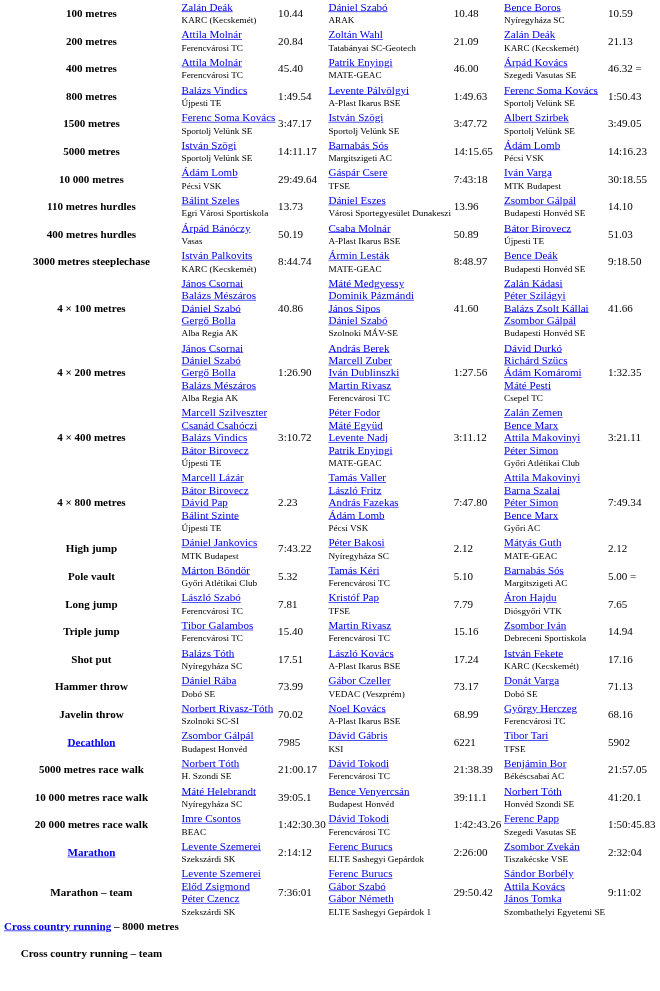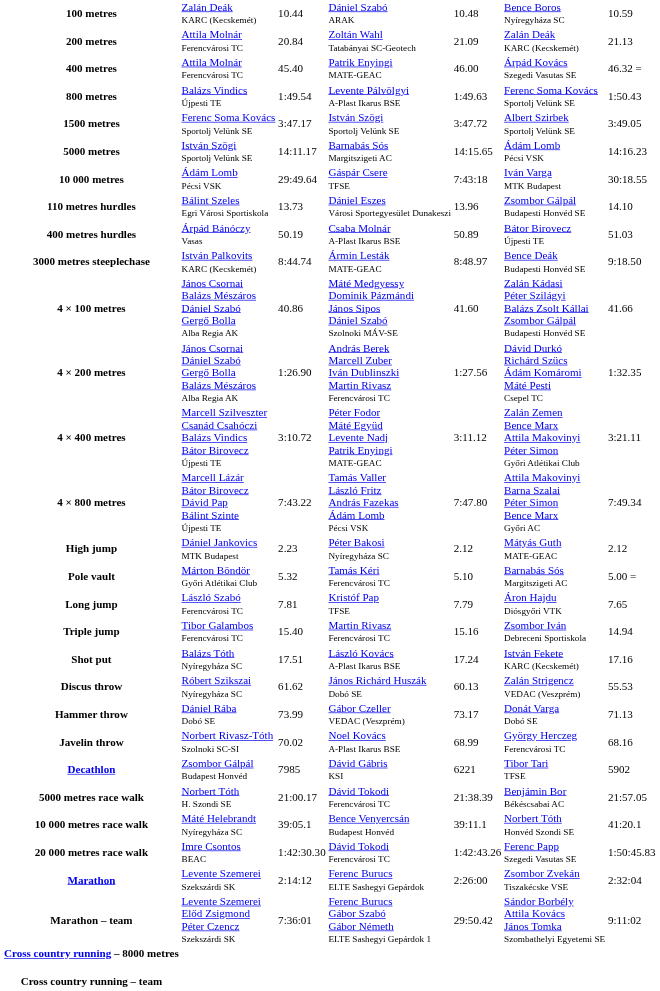 <table>
 <tr>
 <th>100 metres</th>
 <td><a href='#'>Zalán Deák</a><br><small>KARC (Kecskemét)</small></td>
 <td>10.44 </td>
 <td><a href='#'>Dániel Szabó</a><br><small>ARAK</small></td>
 <td>10.48 </td>
 <td><a href='#'>Bence Boros</a><br><small>Nyíregyháza SC</small></td>
 <td>10.59</td>
 </tr>
 <tr>
 <th>200 metres</th>
 <td><a href='#'>Attila Molnár</a><br><small>Ferencvárosi TC</small></td>
 <td>20.84 </td>
 <td><a href='#'>Zoltán Wahl</a><br><small>Tatabányai SC-Geotech</small></td>
 <td>21.09</td>
 <td><a href='#'>Zalán Deák</a><br><small>KARC (Kecskemét)</small></td>
 <td>21.13 </td>
 </tr>
 <tr>
 <th>400 metres</th>
 <td><a href='#'>Attila Molnár</a><br><small>Ferencvárosi TC</small></td>
 <td>45.40</td>
 <td><a href='#'>Patrik Enyingi</a><br><small>MATE-GEAC</small></td>
 <td>46.00 </td>
 <td><a href='#'>Árpád Kovács</a><br><small>Szegedi Vasutas SE</small></td>
 <td>46.32 =</td>
 </tr>
 <tr>
 <th>800 metres</th>
 <td><a href='#'>Balázs Vindics</a><br><small>Újpesti TE</small></td>
 <td>1:49.54</td>
 <td><a href='#'>Levente Pálvölgyi</a><br><small>A-Plast Ikarus BSE</small></td>
 <td>1:49.63 </td>
 <td><a href='#'>Ferenc Soma Kovács</a> <br><small>Sportolj Velünk SE</small></td>
 <td>1:50.43 </td>
 </tr>
 <tr>
 <th>1500 metres</th>
 <td><a href='#'>Ferenc Soma Kovács</a><br><small>Sportolj Velünk SE</small></td>
 <td>3:47.17</td>
 <td><a href='#'>István Szögi</a><br><small>Sportolj Velünk SE</small></td>
 <td>3:47.72</td>
 <td><a href='#'>Albert Szirbek</a><br><small>Sportolj Velünk SE</small></td>
 <td>3:49.05</td>
 </tr>
 <tr>
 <th>5000 metres</th>
 <td><a href='#'>István Szögi</a><br><small>Sportolj Velünk SE</small></td>
 <td>14:11.17 </td>
 <td><a href='#'>Barnabás Sós</a><br><small>Margitszigeti AC</small></td>
 <td>14:15.65 </td>
 <td><a href='#'>Ádám Lomb</a><br><small>Pécsi VSK</small></td>
 <td>14:16.23 </td>
 </tr>
 <tr>
 <th>10 000 metres</th>
 <td><a href='#'>Ádám Lomb</a><br><small>Pécsi VSK</small></td>
 <td>29:49.64</td>
 <td><a href='#'>Gáspár Csere</a><br><small>TFSE</small></td>
 <td>7:43:18</td>
 <td><a href='#'>Iván Varga</a><br><small>MTK Budapest</small></td>
 <td>30:18.55</td>
 </tr>
 <tr>
 <th>110 metres hurdles</th>
 <td><a href='#'>Bálint Szeles</a><br><small>Egri Városi Sportiskola</small></td>
 <td>13.73</td>
 <td><a href='#'>Dániel Eszes</a><br><small>Városi Sportegyesület Dunakeszi</small></td>
 <td>13.96</td>
 <td><a href='#'>Zsombor Gálpál</a><br><small> Budapesti Honvéd SE </small></td>
 <td>14.10 </td>
 </tr>
 <tr>
 <th>400 metres hurdles</th>
 <td><a href='#'>Árpád Bánóczy</a><br><small>Vasas</small></td>
 <td>50.19</td>
 <td><a href='#'>Csaba Molnár</a><br><small>A-Plast Ikarus BSE</small></td>
 <td>50.89</td>
 <td><a href='#'>Bátor Birovecz</a><br><small>Újpesti TE</small></td>
 <td>51.03 </td>
 </tr>
 <tr>
 <th>3000 metres steeplechase</th>
 <td><a href='#'>István Palkovits</a><br><small>KARC (Kecskemét)</small></td>
 <td>8:44.74</td>
 <td><a href='#'>Ármin Lesták</a><br><small>MATE-GEAC</small></td>
 <td>8:48.97 </td>
 <td><a href='#'>Bence Deák</a><br><small>Budapesti Honvéd SE</small></td>
 <td>9:18.50 </td>
 </tr>
 <tr>
 <th>4 × 100 metres</th>
 <td><a href='#'>János Csornai</a><br><a href='#'>Balázs Mészáros</a><br><a href='#'>Dániel Szabó</a><br><a href='#'>Gergő Bolla</a><br><small>Alba Regia AK</small></td>
 <td>40.86</td>
 <td><a href='#'>Máté Medgyessy</a><br><a href='#'>Dominik Pázmándi</a><br><a href='#'>János Sipos</a><br><a href='#'>Dániel Szabó</a><br><small>Szolnoki MÁV-SE</small></td>
 <td>41.60</td>
 <td><a href='#'>Zalán Kádasi</a><br><a href='#'>Péter Szilágyi</a><br><a href='#'>Balázs Zsolt Kállai</a><br><a href='#'>Zsombor Gálpál</a><br><small>Budapesti Honvéd SE</small></td>
 <td>41.66</td>
 </tr>
 <tr>
 <th>4 × 200 metres</th>
 <td><a href='#'>János Csornai</a><br><a href='#'>Dániel Szabó</a><br><a href='#'>Gergő Bolla</a><br><a href='#'>Balázs Mészáros</a><br><small>Alba Regia AK</small></td>
 <td>1:26.90</td>
 <td><a href='#'>András Berek</a><br><a href='#'>Marcell Zuber</a><br><a href='#'>Iván Dublinszki</a><br><a href='#'>Martin Rivasz</a><br><small>Ferencvárosi TC</small></td>
 <td>1:27.56</td>
 <td><a href='#'>Dávid Durkó</a><br><a href='#'>Richárd Szücs</a><br><a href='#'>Ádám Komáromi</a><br><a href='#'>Máté Pesti</a><br><small>Csepel TC</small></td>
 <td>1:32.35</td>
 </tr>
 <tr>
 <th>4 × 400 metres</th>
 <td><a href='#'>Marcell Szilveszter</a><br><a href='#'>Csanád Csahóczi</a><br><a href='#'>Balázs Vindics</a><br><a href='#'>Bátor Birovecz</a><br><small>Újpesti TE</small></td>
 <td>3:10.72</td>
 <td><a href='#'>Péter Fodor</a><br><a href='#'>Máté Együd</a><br><a href='#'>Levente Nadj</a><br><a href='#'>Patrik Enyingi</a><br><small>MATE-GEAC</small></td>
 <td>3:11.12</td>
 <td><a href='#'>Zalán Zemen</a><br><a href='#'>Bence Marx</a><br><a href='#'>Attila Makovinyi</a><br><a href='#'>Péter Simon</a><br><small>Győri Atlétikai Club</small></td>
 <td>3:21.11</td>
 </tr>
 <tr>
 <th>4 × 800 metres</th>
 <td><a href='#'>Marcell Lázár</a><br><a href='#'>Bátor Birovecz</a><br><a href='#'>Dávid Pap</a><br><a href='#'>Bálint Szinte</a><br><small>Újpesti TE</small></td>
-<td>2.23 </td>
+<td>7:43.22</td>
 <td><a href='#'>Tamás Valler</a><br><a href='#'>László Fritz</a><br><a href='#'>András Fazekas</a><br><a href='#'>Ádám Lomb</a><br><small>Pécsi VSK</small></td>
 <td>7:47.80</td>
 <td><a href='#'>Attila Makovinyi</a><br><a href='#'>Barna Szalai</a><br><a href='#'>Péter Simon</a><br><a href='#'>Bence Marx</a><br><small>Győri AC</small></td>
 <td>7:49.34</td>
 </tr>
 <tr>
 <th>High jump</th>
 <td><a href='#'>Dániel Jankovics</a><br><small>MTK Budapest</small></td>
-<td>7:43.22</td>
+<td>2.23 </td>
 <td><a href='#'>Péter Bakosi</a><br><small>Nyíregyháza SC</small></td>
 <td>2.12</td>
 <td><a href='#'>Mátyás Guth</a><br><small>MATE-GEAC</small></td>
 <td>2.12</td>
 </tr>
 <tr>
 <th>Pole vault</th>
 <td><a href='#'>Márton Böndör</a><br><small>Győri Atlétikai Club</small></td>
 <td>5.32</td>
 <td><a href='#'>Tamás Kéri</a><br><small>Ferencvárosi TC</small></td>
 <td>5.10</td>
 <td><a href='#'>Barnabás Sós</a><br><small>Margitszigeti AC</small></td>
 <td>5.00 =</td>
 </tr>
 <tr>
 <th>Long jump</th>
 <td><a href='#'>László Szabó</a><br><small>Ferencvárosi TC</small></td>
 <td>7.81 </td>
 <td><a href='#'>Kristóf Pap</a><br><small>TFSE</small></td>
 <td>7.79</td>
 <td><a href='#'>Áron Hajdu</a><br><small>Diósgyőri VTK</small></td>
 <td>7.65</td>
 </tr>
 <tr>
 <th>Triple jump</th>
 <td><a href='#'>Tibor Galambos</a><br><small>Ferencvárosi TC</small></td>
 <td>15.40</td>
 <td><a href='#'>Martin Rivasz</a><br><small>Ferencvárosi TC</small></td>
 <td>15.16</td>
 <td><a href='#'>Zsombor Iván</a><br><small>Debreceni Sportiskola</small></td>
 <td>14.94</td>
 </tr>
 <tr>
 <th>Shot put</th>
 <td><a href='#'>Balázs Tóth</a><br><small>Nyíregyháza SC</small></td>
 <td>17.51</td>
 <td><a href='#'>László Kovács</a><br><small>A-Plast Ikarus BSE</small></td>
 <td>17.24</td>
 <td><a href='#'>István Fekete</a><br><small>KARC (Kecskemét)</small></td>
 <td>17.16</td>
+</tr>
+<tr>
+<th>Discus throw</th>
+<td><a href='#'>Róbert Szikszai</a><br><small>Nyíregyháza SC</small></td>
+<td>61.62 </td>
+<td><a href='#'>János Richárd Huszák</a><br><small>Dobó SE</small></td>
+<td>60.13</td>
+<td><a href='#'>Zalán Strigencz</a><br><small>VEDAC (Veszprém)</small></td>
+<td>55.53</td>
 </tr>
 <tr>
 <th>Hammer throw</th>
 <td><a href='#'>Dániel Rába</a><br><small>Dobó SE</small></td>
 <td>73.99</td>
 <td><a href='#'>Gábor Czeller</a><br><small>VEDAC (Veszprém)</small></td>
 <td>73.17</td>
 <td><a href='#'>Donát Varga</a><br><small>Dobó SE</small></td>
 <td>71.13</td>
 </tr>
 <tr>
 <th>Javelin throw</th>
 <td><a href='#'>Norbert Rivasz-Tóth</a><br><small>Szolnoki SC-SI</small></td>
 <td>70.02</td>
 <td><a href='#'>Noel Kovács</a><br><small>A-Plast Ikarus BSE</small></td>
 <td>68.99 </td>
 <td><a href='#'>György Herczeg</a><br><small>Ferencvárosi TC</small></td>
 <td>68.16</td>
 </tr>
 <tr>
 <th><a href='#'>Decathlon</a></th>
 <td><a href='#'>Zsombor Gálpál</a><br><small>Budapest Honvéd</small></td>
 <td>7985</td>
 <td><a href='#'>Dávid Gábris</a><br><small>KSI</small></td>
 <td>6221</td>
 <td><a href='#'>Tibor Tari</a><br><small>TFSE</small></td>
 <td>5902</td>
 </tr>
 <tr>
 <th>5000 metres race walk</th>
 <td><a href='#'>Norbert Tóth</a><br><small>H. Szondi SE</small></td>
 <td>21:00.17</td>
 <td><a href='#'>Dávid Tokodi</a><br><small>Ferencvárosi TC</small></td>
 <td>21:38.39 </td>
 <td><a href='#'>Benjámin Bor</a><br><small>Békéscsabai AC</small></td>
 <td>21:57.05 </td>
 </tr>
 <tr>
 <th>10 000 metres race walk</th>
 <td><a href='#'>Máté Helebrandt</a><br><small>Nyíregyháza SC</small></td>
 <td>39:05.1</td>
 <td><a href='#'>Bence Venyercsán</a><br><small>Budapest Honvéd</small></td>
 <td>39:11.1</td>
 <td><a href='#'>Norbert Tóth</a><br><small>Honvéd Szondi SE</small></td>
 <td>41:20.1</td>
 </tr>
 <tr>
 <th>20 000 metres race walk</th>
 <td><a href='#'>Imre Csontos</a><br><small>BEAC</small></td>
 <td>1:42:30.30 </td>
 <td><a href='#'>Dávid Tokodi</a><br><small>Ferencvárosi TC</small></td>
 <td>1:42:43.26 </td>
 <td><a href='#'>Ferenc Papp</a><br><small>Szegedi Vasutas SE</small></td>
 <td>1:50:45.83 </td>
 </tr>
 <tr>
 <th><a href='#'>Marathon</a></th>
 <td><a href='#'>Levente Szemerei</a><br><small>Szekszárdi SK</small></td>
 <td>2:14:12</td>
 <td><a href='#'>Ferenc Burucs</a><br><small>ELTE Sashegyi Gepárdok</small></td>
 <td>2:26:00</td>
 <td><a href='#'>Zsombor Zvekán</a><br><small>Tiszakécske VSE</small></td>
 <td>2:32:04</td>
 </tr>
 <tr>
 <th>Marathon – team</th>
 <td><a href='#'>Levente Szemerei</a><br><a href='#'>Előd Zsigmond</a><br><a href='#'>Péter Czencz</a><br><small>Szekszárdi SK</small></td>
 <td>7:36:01</td>
 <td><a href='#'>Ferenc Burucs</a><br><a href='#'>Gábor Szabó</a><br><a href='#'>Gábor Németh</a><br><small>ELTE Sashegyi Gepárdok 1</small></td>
 <td>29:50.42</td>
 <td><a href='#'>Sándor Borbély</a><br><a href='#'>Attila Kovács</a><br><a href='#'>János Tomka</a><br><small>Szombathelyi Egyetemi SE</small></td>
 <td>9:11:02</td>
 </tr>
 <tr>
 <th><a href='#'>Cross country running</a> – 8000 metres</th>
 <td><br><small> </small></td>
 <td></td>
 <td><br><small> </small></td>
 <td></td>
 <td><br><small> </small></td>
 <td></td>
 </tr>
 <tr>
 <th>Cross country running – team</th>
 <td><br><br><br><small> </small></td>
 <td></td>
 <td><br><br><br><small> </small></td>
 <td></td>
 <td><br><br><br><small> </small></td>
 <td></td>
 </tr>
 </table>
